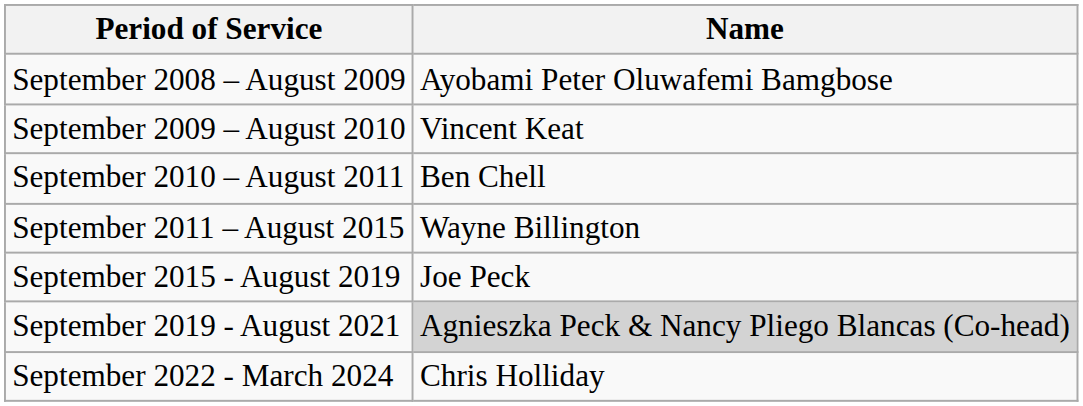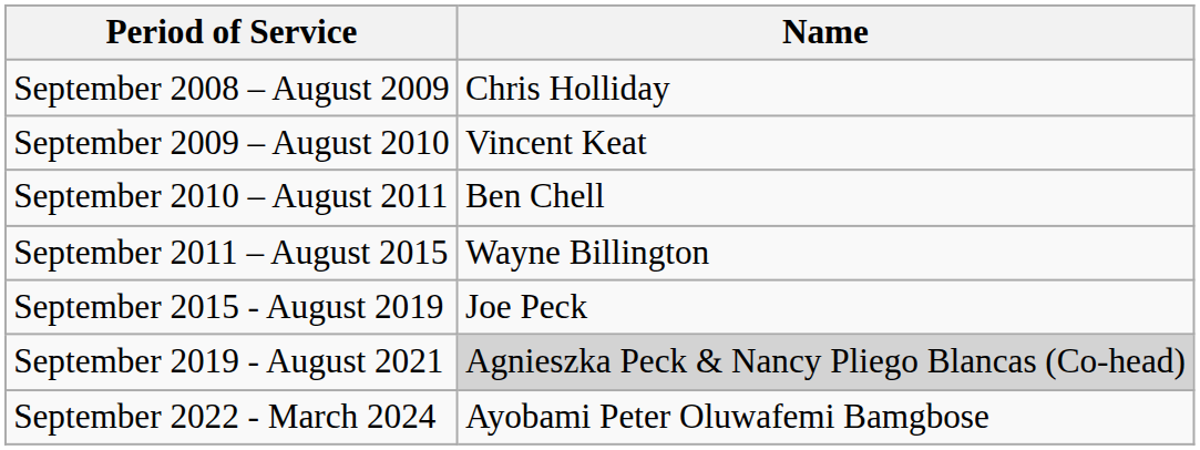 <table class="wikitable">
 <tr>
 <th>Period of Service</th>
 <th>Name</th>
 </tr>
 <tr September 2007 – August 2008 || Pamela Rigby>
 <td>September 2008 – August 2009</td>
-<td>Ayobami Peter Oluwafemi Bamgbose</td>
+<td>Chris Holliday</td>
 </tr>
 <tr>
 <td>September 2009 – August 2010</td>
 <td>Vincent Keat</td>
 </tr>
 <tr>
 <td>September 2010 – August 2011</td>
 <td>Ben Chell</td>
 </tr>
 <tr>
 <td>September 2011 – August 2015</td>
 <td>Wayne Billington</td>
 </tr>
 <tr>
 <td>September 2015 - August 2019</td>
 <td>Joe Peck</td>
 </tr>
 <tr>
 <td>September 2019 - August 2021</td>
 <td style="background: lightgrey;">Agnieszka Peck & Nancy Pliego Blancas (Co-head)</td>
 </tr>
 <tr>
 <td>September 2022 - March 2024</td>
-<td>Chris Holliday</td>
+<td>Ayobami Peter Oluwafemi Bamgbose</td>
 </tr>
 </table>
